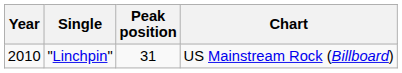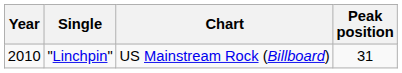 <table class="wikitable">
 <tr>
 <th>Year</th>
 <th>Single</th>
+<th>Chart</th>
 <th>Peak<br>position</th>
-<th>Chart</th>
 </tr>
 <tr>
 <td>2010</td>
 <td>"<a href='#'>Linchpin</a>"</td>
+<td>US <a href='#'>Mainstream Rock</a> (<a href='#'><em>Billboard</em></a>)</td>
 <td align="center">31</td>
-<td>US <a href='#'>Mainstream Rock</a> (<a href='#'><em>Billboard</em></a>)</td>
 </tr>
 </table>
